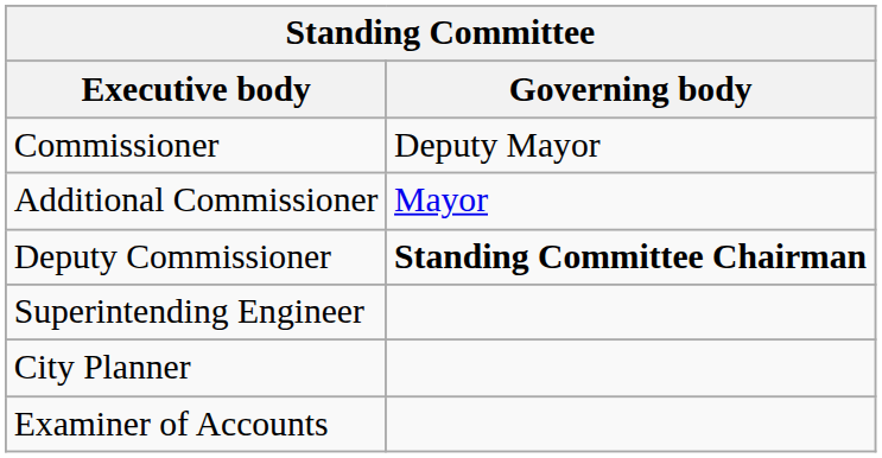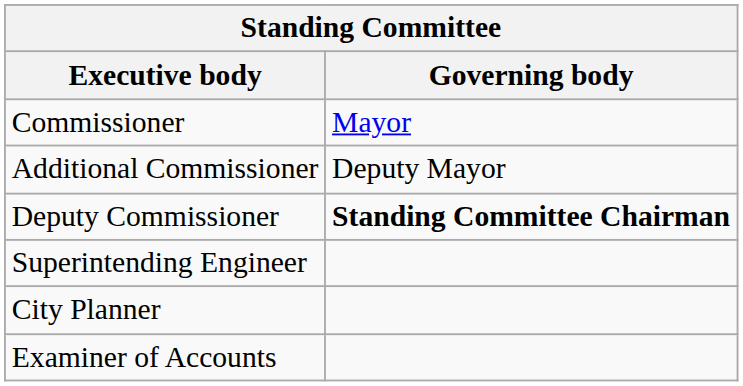 <table class="wikitable">
 <tr>
 <th colspan="2">Standing Committee</th>
 </tr>
 <tr>
 <th>Executive body</th>
 <th>Governing body</th>
 </tr>
 <tr>
 <td>Commissioner</td>
-<td>Deputy Mayor</td>
+<td><a href='#'>Mayor</a></td>
 </tr>
 <tr>
 <td>Additional Commissioner</td>
-<td><a href='#'>Mayor</a></td>
+<td>Deputy Mayor</td>
 </tr>
 <tr>
 <td>Deputy Commissioner</td>
 <td><strong>Standing Committee Chairman</strong></td>
 </tr>
 <tr>
 <td>Superintending Engineer</td>
 <td></td>
 </tr>
 <tr>
 <td>City Planner</td>
 <td></td>
 </tr>
 <tr>
 <td>Examiner of Accounts</td>
 <td></td>
 </tr>
 </table>
